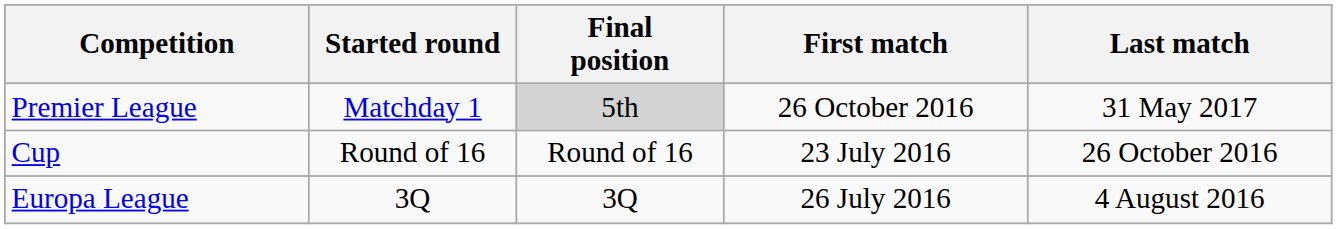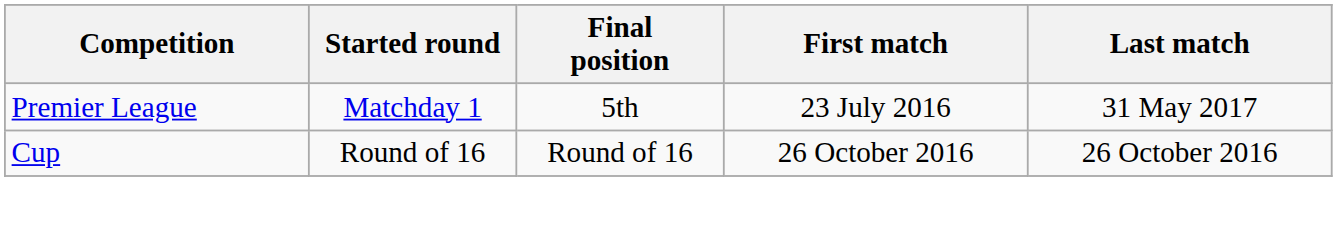 <table class="wikitable" style="text-align:center; width:730px;">
 <tr>
 <th style="text-align:center; width:150px;">Competition</th>
 <th style="text-align:center; width:100px;">Started round</th>
 <th style="text-align:center; width:100px;">Final <br> position</th>
 <th style="text-align:center; width:150px;">First match</th>
 <th style="text-align:center; width:150px;">Last match</th>
 </tr>
 <tr>
 <td style="text-align:left;"><a href='#'>Premier League</a></td>
 <td><a href='#'>Matchday 1</a></td>
-<td style="background: lightgrey;">5th</td>
-<td>26 October 2016</td>
+<td>5th</td>
+<td>23 July 2016</td>
 <td>31 May 2017</td>
 </tr>
 <tr>
 <td style="text-align:left;"><a href='#'>Cup</a></td>
 <td>Round of 16</td>
 <td>Round of 16</td>
-<td>23 July 2016</td>
+<td>26 October 2016</td>
 <td>26 October 2016</td>
 </tr>
-<tr>
-<td style="text-align:left;"><a href='#'>Europa League</a></td>
-<td>3Q</td>
-<td>3Q</td>
-<td>26 July 2016</td>
-<td>4 August 2016</td>
-</tr>
 </table>
